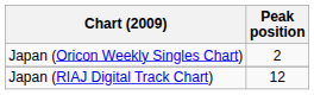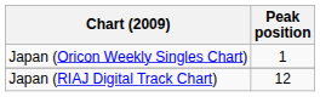 <table class="wikitable sortable" border="1">
 <tr>
 <th>Chart (2009)</th>
 <th>Peak<br>position</th>
 </tr>
 <tr>
 <td>Japan (<a href='#'>Oricon Weekly Singles Chart</a>)</td>
-<td style="text-align:center;">2</td>
+<td style="text-align:center;">1</td>
 </tr>
 <tr>
 </tr>
 <tr>
 <td>Japan (<a href='#'>RIAJ Digital Track Chart</a>)</td>
 <td style="text-align:center;">12</td>
 </tr>
 </table>
